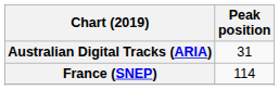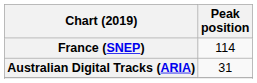 <table class="wikitable sortable plainrowheaders" style="text-align:center">
 <tr>
 <th>Chart (2019)</th>
 <th>Peak<br>position</th>
 </tr>
 <tr>
+<th scope="row">France (<a href='#'>SNEP</a>)</th>
+<td>114</td>
+</tr>
+<tr>
 <th scope="row">Australian Digital Tracks (<a href='#'>ARIA</a>)</th>
 <td>31</td>
-</tr>
-<tr>
-<th scope="row">France (<a href='#'>SNEP</a>)</th>
-<td>114</td>
 </tr>
 <tr>
 </tr>
 <tr>
 </tr>
 <tr>
 </tr>
 <tr>
 </tr>
 </table>
